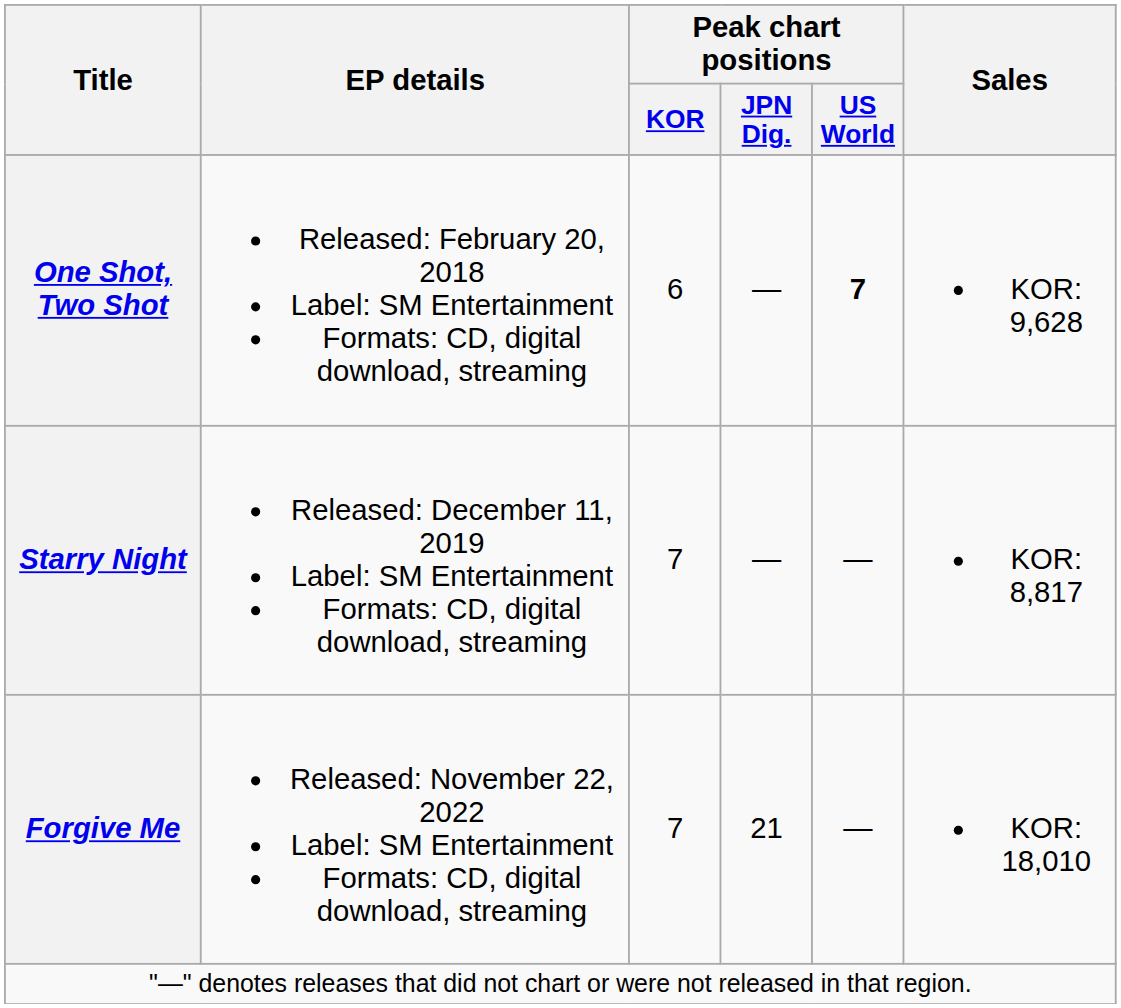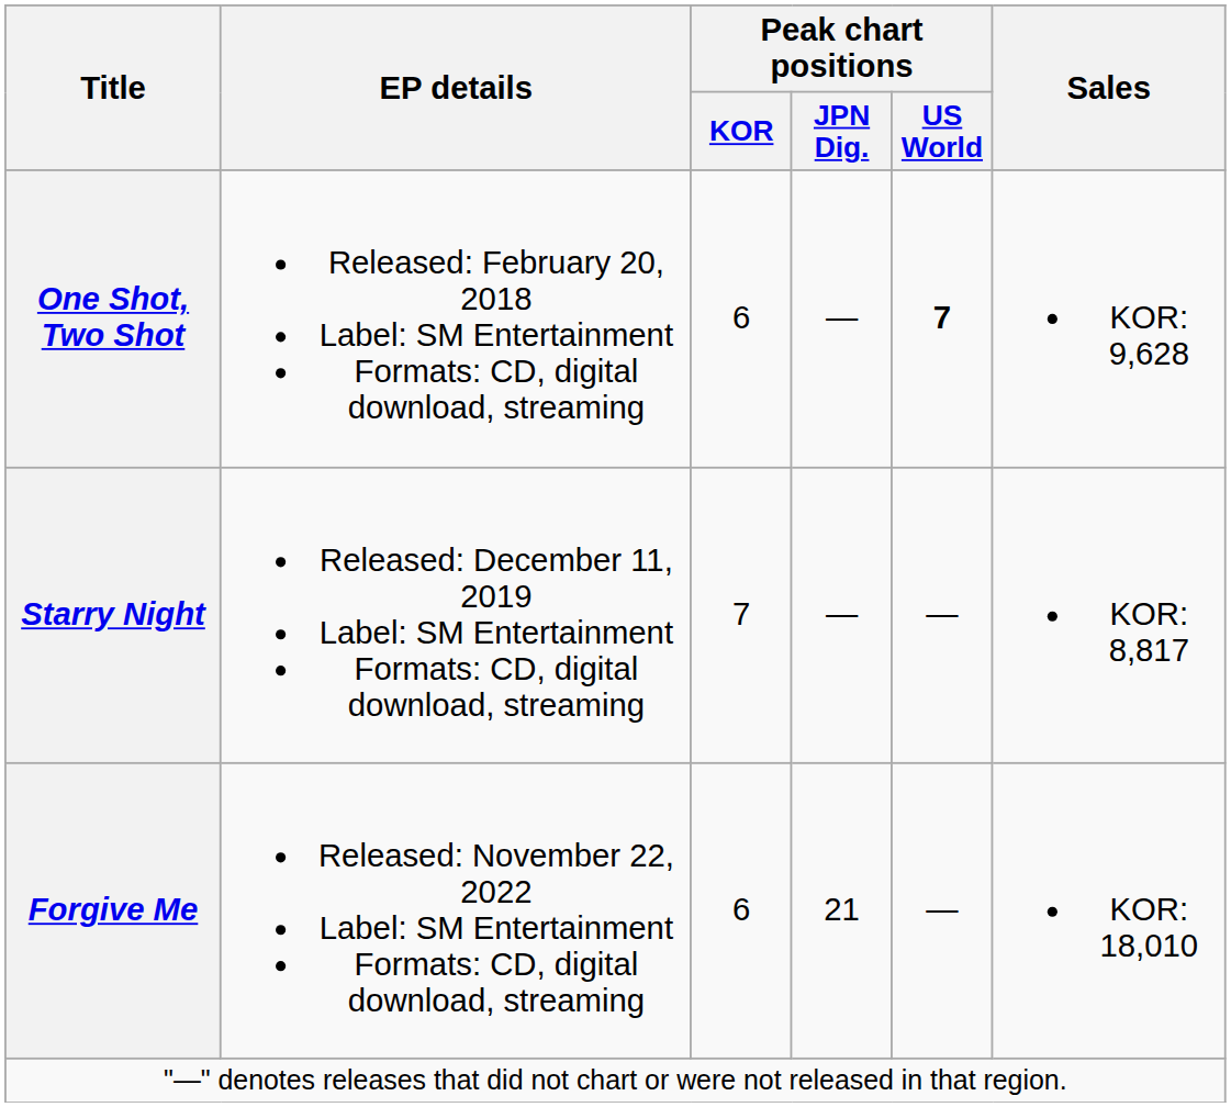 <table class="wikitable plainrowheaders" style="text-align:center;">
 <tr>
 <th rowspan="2">Title</th>
 <th rowspan="2">EP details</th>
 <th colspan="3">Peak chart positions</th>
 <th rowspan="2">Sales</th>
 </tr>
 <tr>
 <th style="width:3em;font-size:90%"><a href='#'>KOR</a> <br></th>
 <th style="width:3em;font-size:90%"><a href='#'>JPN<br>Dig.</a><br></th>
 <th style="width:3em;font-size:90%"><a href='#'>US World</a><br></th>
 </tr>
 <tr>
 <th scope="row"><em><a href='#'>One Shot, Two Shot</a></em></th>
 <td><br><ul><li>Released: February 20, 2018</li><li>Label: SM Entertainment</li><li>Formats: CD, digital download, streaming</li></ul></td>
 <td>6</td>
 <td>—</td>
 <td><strong>7</strong></td>
 <td><br><ul><li>KOR: 9,628</li></ul></td>
 </tr>
 <tr>
 <th scope="row"><em><a href='#'>Starry Night</a></em></th>
 <td><br><ul><li>Released: December 11, 2019</li><li>Label: SM Entertainment</li><li>Formats: CD, digital download, streaming</li></ul></td>
 <td>7</td>
 <td>—</td>
 <td>—</td>
 <td><br><ul><li>KOR: 8,817</li></ul></td>
 </tr>
 <tr>
 <th scope="row"><em><a href='#'>Forgive Me</a></em></th>
 <td><br><ul><li>Released: November 22, 2022</li><li>Label: SM Entertainment</li><li>Formats: CD, digital download, streaming</li></ul></td>
-<td>7</td>
+<td>6</td>
 <td>21</td>
 <td>—</td>
 <td><br><ul><li>KOR: 18,010</li></ul></td>
 </tr>
 <tr>
 <td colspan="9" style="font-size:85%">"—" denotes releases that did not chart or were not released in that region.</td>
 </tr>
 </table>
